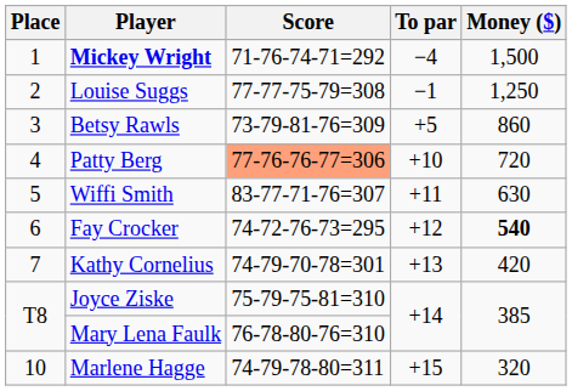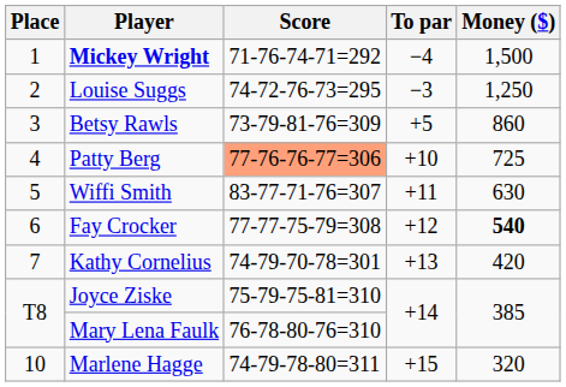 <table class="wikitable">
 <tr>
 <th>Place</th>
 <th>Player</th>
 <th>Score</th>
 <th>To par</th>
 <th>Money (<a href='#'>$</a>)</th>
 </tr>
 <tr>
 <td align=center>1</td>
 <td> <strong><a href='#'>Mickey Wright</a></strong></td>
 <td>71-76-74-71=292</td>
 <td align=center>−4</td>
 <td align=center>1,500</td>
 </tr>
 <tr>
 <td align=center>2</td>
 <td> <a href='#'>Louise Suggs</a></td>
-<td>77-77-75-79=308</td>
-<td align=center>−1</td>
+<td>74-72-76-73=295</td>
+<td align=center>−3</td>
 <td align=center>1,250</td>
 </tr>
 <tr>
 <td align=center>3</td>
 <td> <a href='#'>Betsy Rawls</a></td>
 <td>73-79-81-76=309</td>
 <td align=center>+5</td>
 <td align=center>860</td>
 </tr>
 <tr>
 <td align=center>4</td>
 <td> <a href='#'>Patty Berg</a></td>
 <td style="background: lightsalmon;">77-76-76-77=306</td>
 <td align=center>+10</td>
-<td align=center>720</td>
+<td align=center>725</td>
 </tr>
 <tr>
 <td align=center>5</td>
 <td> <a href='#'>Wiffi Smith</a></td>
 <td>83-77-71-76=307</td>
 <td align=center>+11</td>
 <td align=center>630</td>
 </tr>
 <tr>
 <td align=center>6</td>
 <td> <a href='#'>Fay Crocker</a></td>
-<td>74-72-76-73=295</td>
+<td>77-77-75-79=308</td>
 <td align=center>+12</td>
 <td align=center><strong>540</strong></td>
 </tr>
 <tr>
 <td align=center>7</td>
 <td> <a href='#'>Kathy Cornelius</a></td>
 <td>74-79-70-78=301</td>
 <td align=center>+13</td>
 <td align=center>420</td>
 </tr>
 <tr>
 <td align=center rowspan=2>T8</td>
 <td> <a href='#'>Joyce Ziske</a></td>
 <td>75-79-75-81=310</td>
 <td align=center rowspan=2>+14</td>
 <td align=center rowspan=2>385</td>
 </tr>
 <tr>
 <td> <a href='#'>Mary Lena Faulk</a></td>
 <td>76-78-80-76=310</td>
 </tr>
 <tr>
 <td align=center>10</td>
 <td> <a href='#'>Marlene Hagge</a></td>
 <td>74-79-78-80=311</td>
 <td align=center>+15</td>
 <td align=center>320</td>
 </tr>
 </table>
